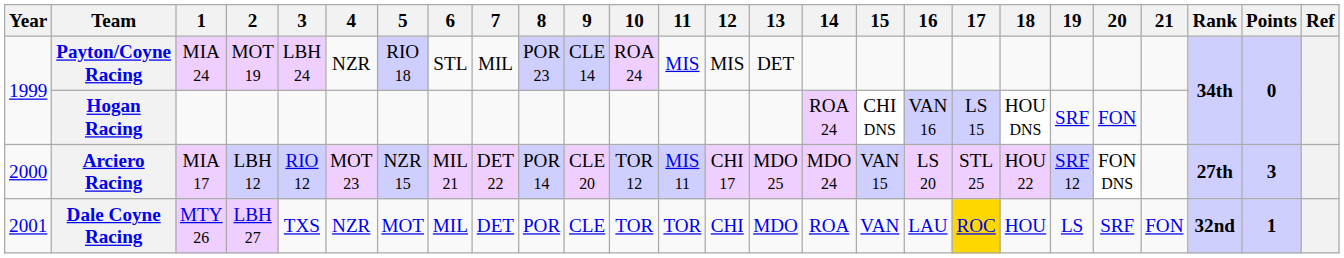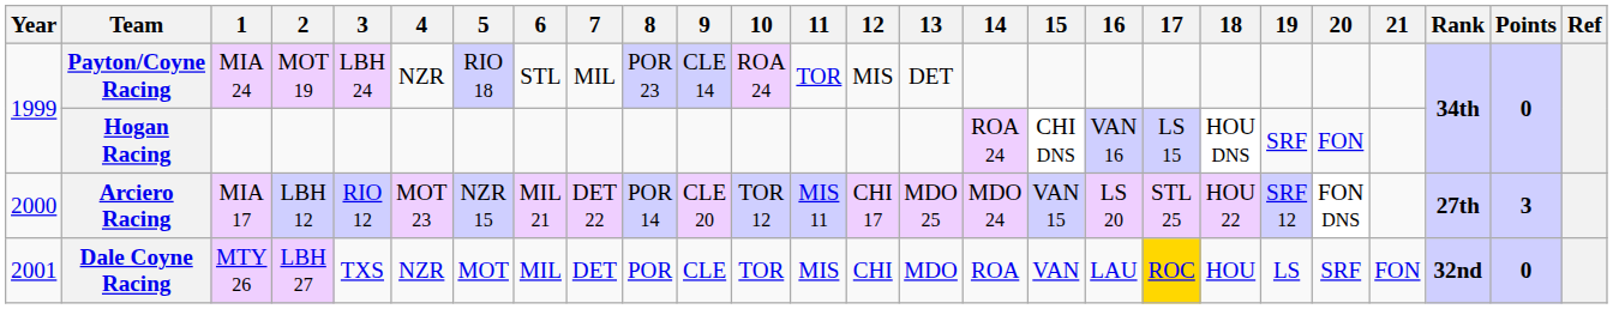 <table class="wikitable" style="text-align:center; font-size:95%">
 <tr>
 <th>Year</th>
 <th>Team</th>
 <th>1</th>
 <th>2</th>
 <th>3</th>
 <th>4</th>
 <th>5</th>
 <th>6</th>
 <th>7</th>
 <th>8</th>
 <th>9</th>
 <th>10</th>
 <th>11</th>
 <th>12</th>
 <th>13</th>
 <th>14</th>
 <th>15</th>
 <th>16</th>
 <th>17</th>
 <th>18</th>
 <th>19</th>
 <th>20</th>
 <th>21</th>
 <th>Rank</th>
 <th>Points</th>
 <th>Ref</th>
 </tr>
 <tr>
 <td rowspan="2"><a href='#'>1999</a></td>
 <th><a href='#'>Payton/Coyne Racing</a></th>
 <td style="background:#EFCFFF;">MIA<br><small>24</small></td>
 <td style="background:#EFCFFF;">MOT<br><small>19</small></td>
 <td style="background:#EFCFFF;">LBH<br><small>24</small></td>
 <td>NZR</td>
 <td style="background:#CFCFFF;">RIO<br><small>18</small></td>
 <td>STL</td>
 <td>MIL</td>
 <td style="background:#CFCFFF;">POR<br><small>23</small></td>
 <td style="background:#CFCFFF;">CLE<br><small>14</small></td>
 <td style="background:#EFCFFF;">ROA<br><small>24</small></td>
-<td><a href='#'>MIS</a></td>
+<td><a href='#'>TOR</a></td>
 <td>MIS</td>
 <td>DET</td>
 <td></td>
 <td></td>
 <td></td>
 <td></td>
 <td></td>
 <td></td>
 <td></td>
 <td></td>
 <td rowspan="2" style="background:#CFCFFF;"><strong>34th</strong></td>
 <td rowspan="2" style="background:#CFCFFF;"><strong>0</strong></td>
 <th rowspan="2"></th>
 </tr>
 <tr>
 <th><a href='#'>Hogan Racing</a></th>
 <td></td>
 <td></td>
 <td></td>
 <td></td>
 <td></td>
 <td></td>
 <td></td>
 <td></td>
 <td></td>
 <td></td>
 <td></td>
 <td></td>
 <td></td>
 <td style="background:#EFCFFF;">ROA<br><small>24</small></td>
 <td style="background:#FFFFFF;">CHI<br><small>DNS</small></td>
 <td style="background:#CFCFFF;">VAN<br><small>16</small></td>
 <td style="background:#CFCFFF;">LS<br><small>15</small></td>
 <td style="background:#FFFFFF;">HOU<br><small>DNS</small></td>
 <td><a href='#'>SRF</a></td>
 <td><a href='#'>FON</a></td>
 <td></td>
 </tr>
 <tr>
 <td><a href='#'>2000</a></td>
 <th><a href='#'>Arciero Racing</a></th>
 <td style="background:#EFCFFF;">MIA<br><small>17</small></td>
 <td style="background:#CFCFFF;">LBH<br><small>12</small></td>
 <td style="background:#CFCFFF;"><a href='#'>RIO</a><br><small>12</small></td>
 <td style="background:#EFCFFF;">MOT<br><small>23</small></td>
 <td style="background:#CFCFFF;">NZR<br><small>15</small></td>
 <td style="background:#EFCFFF;">MIL<br><small>21</small></td>
 <td style="background:#EFCFFF;">DET<br><small>22</small></td>
 <td style="background:#CFCFFF;">POR<br><small>14</small></td>
 <td style="background:#EFCFFF;">CLE<br><small>20</small></td>
 <td style="background:#CFCFFF;">TOR<br><small>12</small></td>
 <td style="background:#CFCFFF;"><a href='#'>MIS</a><br><small>11</small></td>
 <td style="background:#EFCFFF;">CHI<br><small>17</small></td>
 <td style="background:#EFCFFF;">MDO<br><small>25</small></td>
 <td style="background:#EFCFFF;">MDO<br><small>24</small></td>
 <td style="background:#CFCFFF;">VAN<br><small>15</small></td>
 <td style="background:#EFCFFF;">LS<br><small>20</small></td>
 <td style="background:#EFCFFF;">STL<br><small>25</small></td>
 <td style="background:#EFCFFF;">HOU<br><small>22</small></td>
 <td style="background:#CFCFFF;"><a href='#'>SRF</a><br><small>12</small></td>
 <td style="background:#FFFFFF;">FON<br><small>DNS</small></td>
 <td></td>
 <td style="background:#CFCFFF;"><strong>27th</strong></td>
 <td style="background:#CFCFFF;"><strong>3</strong></td>
 <th></th>
 </tr>
 <tr>
 <td><a href='#'>2001</a></td>
 <th><a href='#'>Dale Coyne Racing</a></th>
 <td style="background:#EFCFFF;"><a href='#'>MTY</a><br><small>26</small></td>
 <td style="background:#EFCFFF;"><a href='#'>LBH</a><br><small>27</small></td>
 <td><a href='#'>TXS</a></td>
 <td><a href='#'>NZR</a></td>
 <td><a href='#'>MOT</a></td>
 <td><a href='#'>MIL</a></td>
 <td><a href='#'>DET</a></td>
 <td><a href='#'>POR</a></td>
 <td><a href='#'>CLE</a></td>
 <td><a href='#'>TOR</a></td>
-<td><a href='#'>TOR</a></td>
+<td><a href='#'>MIS</a></td>
 <td><a href='#'>CHI</a></td>
 <td><a href='#'>MDO</a></td>
 <td><a href='#'>ROA</a></td>
 <td><a href='#'>VAN</a></td>
 <td><a href='#'>LAU</a></td>
 <td style="background: gold;"><a href='#'>ROC</a></td>
 <td><a href='#'>HOU</a></td>
 <td><a href='#'>LS</a></td>
 <td><a href='#'>SRF</a></td>
 <td><a href='#'>FON</a></td>
 <td style="background:#CFCFFF;"><strong>32nd</strong></td>
-<td style="background:#CFCFFF;"><strong>1</strong></td>
+<td style="background:#CFCFFF;"><strong>0</strong></td>
 <th></th>
 </tr>
 </table>
